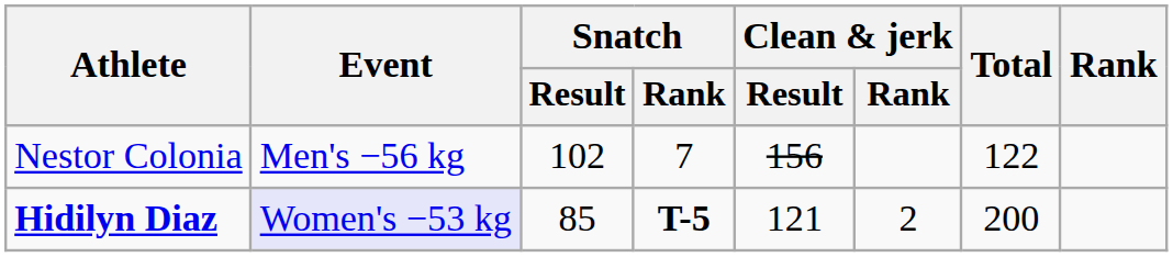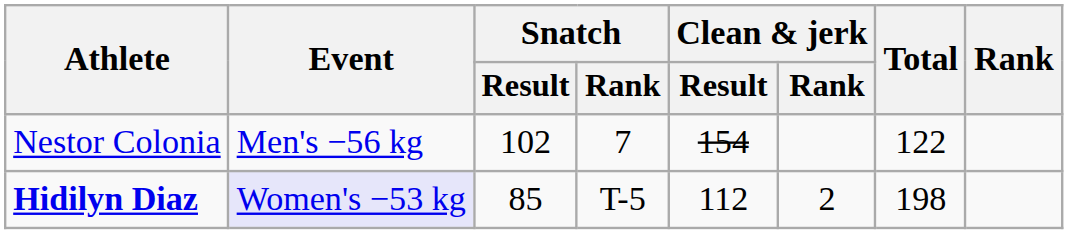 <table class="wikitable" style="font-size:90%">
 <tr>
 <th rowspan="2">Athlete</th>
 <th rowspan="2">Event</th>
 <th colspan="2">Snatch</th>
 <th colspan="2">Clean & jerk</th>
 <th rowspan="2">Total</th>
 <th rowspan="2">Rank</th>
 </tr>
 <tr style="font-size:95%">
 <th>Result</th>
 <th>Rank</th>
 <th>Result</th>
 <th>Rank</th>
 </tr>
 <tr align=center>
 <td align=left><a href='#'>Nestor Colonia</a></td>
 <td align=left><a href='#'>Men's −56 kg</a></td>
 <td>102</td>
 <td>7</td>
-<td><s>156</s></td>
+<td><s>154</s></td>
 <td></td>
 <td>122</td>
 <td></td>
 </tr>
 <tr align=center>
 <td align=left><strong><a href='#'>Hidilyn Diaz</a></strong></td>
 <td align=left style="background: lavender;"><a href='#'>Women's −53 kg</a></td>
 <td>85</td>
-<td><strong>T-5</strong></td>
-<td>121</td>
+<td>T-5</td>
+<td>112</td>
 <td>2</td>
-<td>200</td>
+<td>198</td>
 <td></td>
 </tr>
 </table>
